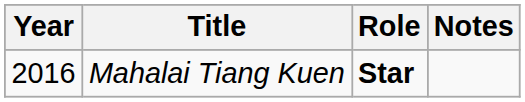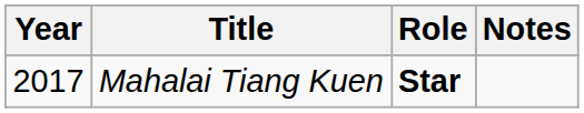 <table class="wikitable sortable">
 <tr>
 <th>Year</th>
 <th>Title</th>
 <th>Role</th>
 <th class="unsortable">Notes</th>
 </tr>
 <tr>
-<td>2016</td>
+<td>2017</td>
 <td><em>Mahalai Tiang Kuen </em></td>
 <td><strong>Star</strong></td>
 <td></td>
 </tr>
 </table>
